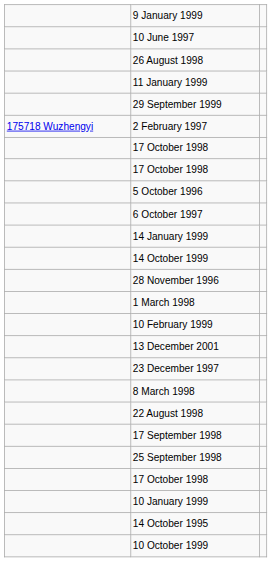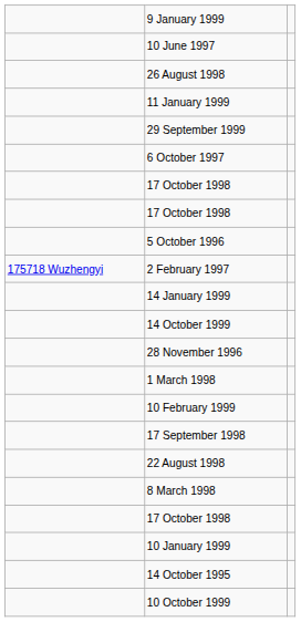 <table class="wikitable" style="font-size: 80%; float: left; width: 26em; margin-right: 1em; height: 700px">
 <tr>
 <td></td>
 <td>9 January 1999</td>
 <td></td>
 </tr>
 <tr>
 <td></td>
 <td>10 June 1997</td>
 <td></td>
 </tr>
 <tr>
 <td></td>
 <td>26 August 1998</td>
 <td></td>
 </tr>
 <tr>
 <td></td>
 <td>11 January 1999</td>
 <td></td>
 </tr>
 <tr>
 <td></td>
 <td>29 September 1999</td>
 <td></td>
 </tr>
 <tr>
-<td><a href='#'>175718 Wuzhengyi</a></td>
-<td>2 February 1997</td>
+<td></td>
+<td>6 October 1997</td>
 <td></td>
 </tr>
 <tr>
 <td></td>
 <td>17 October 1998</td>
 <td></td>
 </tr>
 <tr>
 <td></td>
 <td>17 October 1998</td>
 <td></td>
 </tr>
 <tr>
 <td></td>
 <td>5 October 1996</td>
 <td></td>
 </tr>
 <tr>
-<td></td>
-<td>6 October 1997</td>
+<td><a href='#'>175718 Wuzhengyi</a></td>
+<td>2 February 1997</td>
 <td></td>
 </tr>
 <tr>
 <td></td>
 <td>14 January 1999</td>
 <td></td>
 </tr>
 <tr>
 <td></td>
 <td>14 October 1999</td>
 <td></td>
 </tr>
 <tr>
 <td></td>
 <td>28 November 1996</td>
 <td></td>
 </tr>
 <tr>
 <td></td>
 <td>1 March 1998</td>
 <td></td>
 </tr>
 <tr>
 <td></td>
 <td>10 February 1999</td>
 <td></td>
 </tr>
 <tr>
 <td></td>
-<td>13 December 2001</td>
-<td></td>
-</tr>
-<tr>
-<td></td>
-<td>23 December 1997</td>
-<td></td>
-</tr>
-<tr>
-<td></td>
-<td>8 March 1998</td>
+<td>17 September 1998</td>
 <td></td>
 </tr>
 <tr>
 <td></td>
 <td>22 August 1998</td>
 <td></td>
 </tr>
 <tr>
 <td></td>
-<td>17 September 1998</td>
-<td></td>
-</tr>
-<tr>
-<td></td>
-<td>25 September 1998</td>
+<td>8 March 1998</td>
 <td></td>
 </tr>
 <tr>
 <td></td>
 <td>17 October 1998</td>
 <td></td>
 </tr>
 <tr>
 <td></td>
 <td>10 January 1999</td>
 <td></td>
 </tr>
 <tr>
 <td></td>
 <td>14 October 1995</td>
 <td></td>
 </tr>
 <tr>
 <td></td>
 <td>10 October 1999</td>
 <td></td>
 </tr>
 </table>
